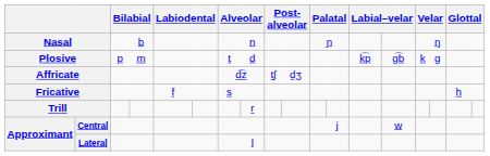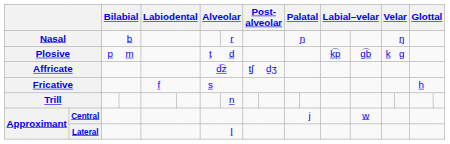 <table class="wikitable" style="text-align: center">
 <tr>
 <th colspan="2"></th>
 <th colspan="2"><a href='#'>Bilabial</a></th>
 <th colspan="2"><a href='#'>Labiodental</a></th>
 <th colspan="2"><a href='#'>Alveolar</a></th>
 <th colspan="2"><a href='#'>Post-</a><br><a href='#'>alveolar</a></th>
 <th colspan="2"><a href='#'>Palatal</a></th>
 <th colspan="2"><a href='#'>Labial–velar</a></th>
 <th colspan="2"><a href='#'>Velar</a></th>
 <th colspan="2"><a href='#'>Glottal</a></th>
 </tr>
 <tr>
 <th colspan="2"><a href='#'>Nasal</a></th>
 <td style="border-right: 0;"></td>
 <td style="border-left: 0;"><a href='#'>b</a></td>
 <td colspan="2"></td>
 <td style="border-right: 0;"></td>
-<td style="border-left: 0;"><a href='#'>n</a></td>
+<td><a href='#'>r</a></td>
 <td colspan="2"></td>
 <td colspan="2"><a href='#'>ɲ</a></td>
 <td></td>
 <td></td>
 <td style="border-right: 0;"></td>
 <td style="border-left: 0;"><a href='#'>ŋ</a></td>
 <td colspan="2"></td>
 </tr>
 <tr>
 <th colspan="2"><a href='#'>Plosive</a></th>
 <td style="border-right: 0;"><a href='#'>p</a></td>
 <td style="border-left: 0;"><a href='#'>m</a></td>
 <td colspan="2"></td>
 <td style="border-right: 0;"><a href='#'>t</a></td>
 <td style="border-left: 0;"><a href='#'>d</a></td>
 <td style="border-right: 0;"></td>
 <td style="border-left: 0;"></td>
 <td colspan="2"></td>
 <td><a href='#'>k͡p</a></td>
 <td><a href='#'>ɡ͡b</a></td>
 <td style="border-right: 0;"><a href='#'>k</a></td>
 <td style="border-left: 0;"><a href='#'>g</a></td>
 <td style="border-right: 0;"></td>
 <td style="border-left: 0;"></td>
 </tr>
 <tr>
 <th colspan="2"><a href='#'>Affricate</a></th>
 <td style="border-right: 0;"></td>
 <td style="border-left: 0;"></td>
 <td colspan="2"></td>
 <td colspan="2"><a href='#'>d͡z</a></td>
 <td style="border-right: 0;"><a href='#'>t̠ʃ</a></td>
 <td style="border-left: 0;"><a href='#'>d̠ʒ</a></td>
 <td colspan="2"></td>
 <td></td>
 <td></td>
 <td style="border-right: 0;"></td>
 <td style="border-left: 0;"></td>
 <td colspan="2"></td>
 </tr>
 <tr>
 <th colspan="2"><a href='#'>Fricative</a></th>
 <td colspan="2"></td>
 <td style="border-right: 0;"><a href='#'>f</a></td>
 <td style="border-left: 0;"></td>
 <td style="border-right: 0;"><a href='#'>s</a></td>
 <td style="border-left: 0;"></td>
 <td style="border-right: 0;"></td>
 <td style="border-left: 0;"></td>
 <td colspan="2"></td>
 <td></td>
 <td></td>
 <td style="border-right: 0;"></td>
 <td style="border-left: 0;"></td>
 <td style="border-right: 0;"><a href='#'>h</a></td>
 <td style="border-left: 0;"></td>
 </tr>
 <tr>
 <th colspan="2"><a href='#'>Trill</a></th>
 <td></td>
 <td></td>
 <td></td>
 <td></td>
 <td></td>
-<td><a href='#'>r</a></td>
+<td style="border-left: 0;"><a href='#'>n</a></td>
 <td></td>
 <td></td>
 <td></td>
 <td></td>
 <td></td>
 <td></td>
 <td></td>
 <td></td>
 <td></td>
 <td></td>
 </tr>
 <tr>
 <th rowspan="2"><a href='#'>Approximant</a></th>
 <th><small><a href='#'>Central</a></small></th>
 <td colspan="2"></td>
 <td colspan="2"></td>
 <td colspan="2"></td>
 <td style="border-right: 0;"></td>
 <td style="border-left: 0;"></td>
 <td style="border-right: 0;"></td>
 <td style="border-left: 0;"><a href='#'>j</a></td>
 <td></td>
 <td><a href='#'>w</a></td>
 <td style="border-right: 0;"></td>
 <td style="border-left: 0;"></td>
 <td colspan="2"></td>
 </tr>
 <tr>
 <th><small><a href='#'>Lateral</a></small></th>
 <td colspan="2"></td>
 <td colspan="2"></td>
 <td style="border-right: 0;"></td>
 <td style="border-left: 0;"><a href='#'>l</a></td>
 <td colspan="2"></td>
 <td colspan="2"></td>
 <td></td>
 <td></td>
 <td colspan="2"></td>
 <td colspan="2"></td>
 </tr>
 </table>
